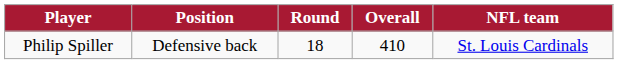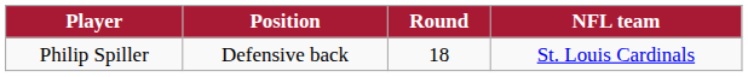 <table class="wikitable" width="65%">
 <tr align="center" style="background:#A81933;color:#FFFFFF;">
 <td><strong>Player</strong></td>
 <td><strong>Position</strong></td>
 <td><strong>Round</strong></td>
-<td><strong>Overall</strong></td>
 <td><strong>NFL team</strong></td>
 </tr>
 <tr align="center" bgcolor="">
 <td>Philip Spiller</td>
 <td>Defensive back</td>
 <td>18</td>
-<td>410</td>
 <td><a href='#'>St. Louis Cardinals</a></td>
 </tr>
 </table>
